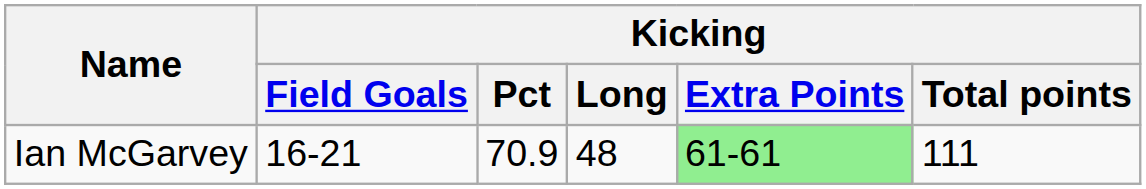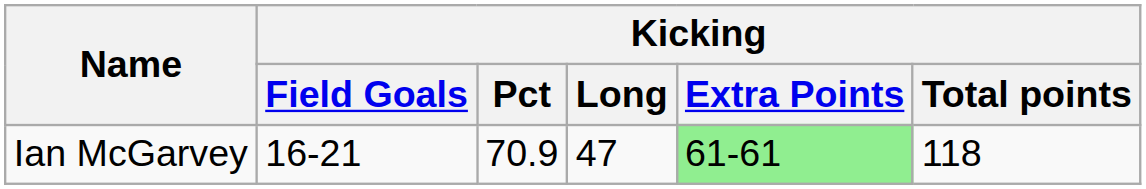 <table class="wikitable" style="white-space:nowrap;">
 <tr>
 <th rowspan="2">Name</th>
 <th colspan="8">Kicking</th>
 </tr>
 <tr>
 <th><a href='#'>Field Goals</a></th>
 <th>Pct</th>
 <th>Long</th>
 <th><a href='#'>Extra Points</a></th>
 <th>Total points</th>
 </tr>
 <tr>
 <td>Ian McGarvey</td>
 <td>16-21</td>
 <td>70.9</td>
-<td>48</td>
+<td>47</td>
 <td style="background: lightgreen;">61-61</td>
-<td>111</td>
+<td>118</td>
 </tr>
 </table>
